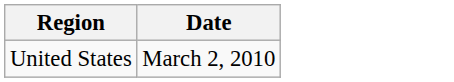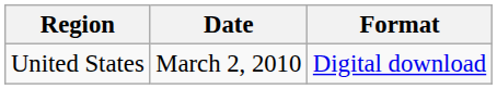 <table class="wikitable">
 <tr>
 <th>Region</th>
 <th>Date</th>
+<th>Format</th>
 </tr>
 <tr>
 <td>United States</td>
 <td>March 2, 2010</td>
+<td><a href='#'>Digital download</a></td>
 </tr>
 </table>
